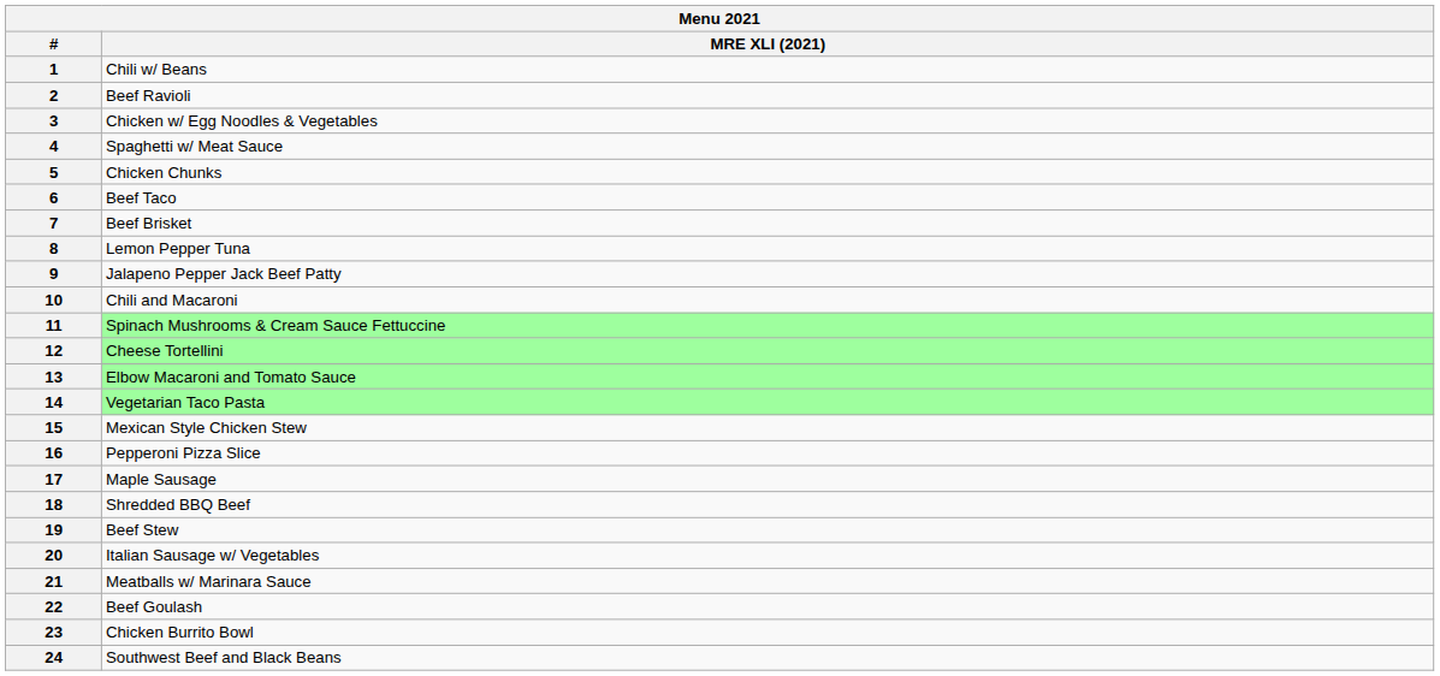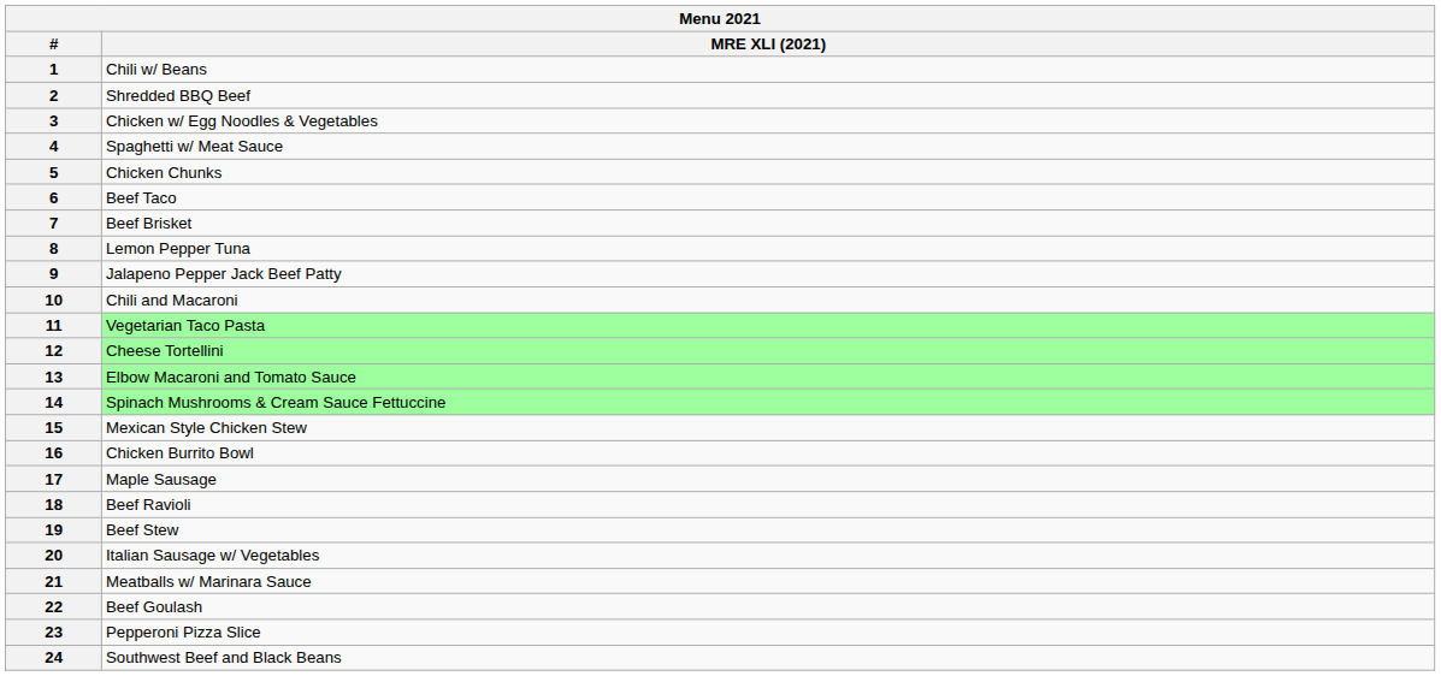 <table class="wikitable collapsible collapsed" style="width:100%; font-size:88%;">
 <tr>
 <th colspan="2">Menu 2021</th>
 </tr>
 <tr>
 <th>#</th>
 <th>MRE XLI (2021)</th>
 </tr>
 <tr>
 <th>1</th>
 <td>Chili w/ Beans</td>
 </tr>
 <tr>
 <th>2</th>
-<td>Beef Ravioli</td>
+<td>Shredded BBQ Beef</td>
 </tr>
 <tr>
 <th>3</th>
 <td>Chicken w/ Egg Noodles & Vegetables</td>
 </tr>
 <tr>
 <th>4</th>
 <td>Spaghetti w/ Meat Sauce</td>
 </tr>
 <tr>
 <th>5</th>
 <td>Chicken Chunks</td>
 </tr>
 <tr>
 <th>6</th>
 <td>Beef Taco</td>
 </tr>
 <tr>
 <th>7</th>
 <td>Beef Brisket</td>
 </tr>
 <tr>
 <th>8</th>
 <td>Lemon Pepper Tuna</td>
 </tr>
 <tr>
 <th>9</th>
 <td>Jalapeno Pepper Jack Beef Patty</td>
 </tr>
 <tr>
 <th>10</th>
 <td>Chili and Macaroni</td>
 </tr>
 <tr>
 <th>11</th>
-<td bgcolor=#9EFF9E>Spinach Mushrooms & Cream Sauce Fettuccine</td>
+<td bgcolor=#9EFF9E>Vegetarian Taco Pasta</td>
 </tr>
 <tr>
 <th>12</th>
 <td bgcolor=#9EFF9E>Cheese Tortellini</td>
 </tr>
 <tr>
 <th>13</th>
 <td bgcolor=#9EFF9E>Elbow Macaroni and Tomato Sauce</td>
 </tr>
 <tr>
 <th>14</th>
-<td bgcolor=#9EFF9E>Vegetarian Taco Pasta</td>
+<td bgcolor=#9EFF9E>Spinach Mushrooms & Cream Sauce Fettuccine</td>
 </tr>
 <tr>
 <th>15</th>
 <td>Mexican Style Chicken Stew</td>
 </tr>
 <tr>
 <th>16</th>
-<td>Pepperoni Pizza Slice</td>
+<td>Chicken Burrito Bowl</td>
 </tr>
 <tr>
 <th>17</th>
 <td>Maple Sausage</td>
 </tr>
 <tr>
 <th>18</th>
-<td>Shredded BBQ Beef</td>
+<td>Beef Ravioli</td>
 </tr>
 <tr>
 <th>19</th>
 <td>Beef Stew</td>
 </tr>
 <tr>
 <th>20</th>
 <td>Italian Sausage w/ Vegetables</td>
 </tr>
 <tr>
 <th>21</th>
 <td>Meatballs w/ Marinara Sauce</td>
 </tr>
 <tr>
 <th>22</th>
 <td>Beef Goulash</td>
 </tr>
 <tr>
 <th>23</th>
-<td>Chicken Burrito Bowl</td>
+<td>Pepperoni Pizza Slice</td>
 </tr>
 <tr>
 <th>24</th>
 <td>Southwest Beef and Black Beans</td>
 </tr>
 </table>
